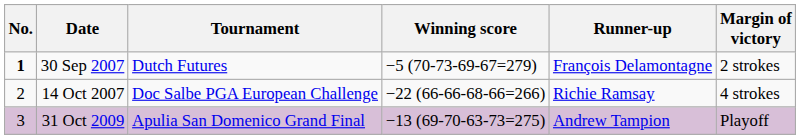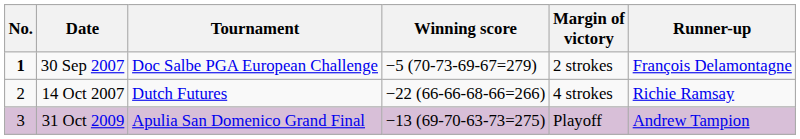 <table class="wikitable" style="font-size:95%;">
 <tr>
 <th>No.</th>
 <th>Date</th>
 <th>Tournament</th>
 <th>Winning score</th>
+<th>Margin of<br>victory</th>
 <th>Runner-up</th>
-<th>Margin of<br>victory</th>
 </tr>
 <tr>
 <td align=center><strong>1</strong></td>
 <td align=right>30 Sep <a href='#'>2007</a></td>
-<td><a href='#'>Dutch Futures</a></td>
+<td><a href='#'>Doc Salbe PGA European Challenge</a></td>
 <td>−5 (70-73-69-67=279)</td>
+<td>2 strokes</td>
 <td> <a href='#'>François Delamontagne</a></td>
-<td>2 strokes</td>
 </tr>
 <tr>
 <td align=center>2</td>
 <td align=right>14 Oct 2007</td>
-<td><a href='#'>Doc Salbe PGA European Challenge</a></td>
+<td><a href='#'>Dutch Futures</a></td>
 <td>−22 (66-66-68-66=266)</td>
+<td>4 strokes</td>
 <td> <a href='#'>Richie Ramsay</a></td>
-<td>4 strokes</td>
 </tr>
 <tr style="background:thistle;">
 <td align=center>3</td>
 <td align=right>31 Oct <a href='#'>2009</a></td>
 <td><a href='#'>Apulia San Domenico Grand Final</a></td>
 <td>−13 (69-70-63-73=275)</td>
+<td>Playoff</td>
 <td> <a href='#'>Andrew Tampion</a></td>
-<td>Playoff</td>
 </tr>
 </table>
